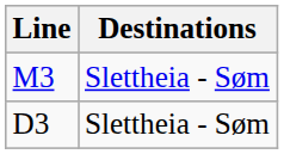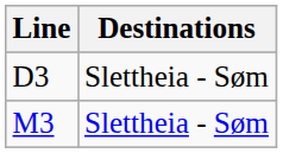 <table class="wikitable">
 <tr>
 <th>Line</th>
 <th>Destinations</th>
 </tr>
 <tr>
+<td>D3</td>
+<td>Slettheia - Søm</td>
+</tr>
+<tr>
 <td><a href='#'>M3</a></td>
 <td><a href='#'>Slettheia</a> - <a href='#'>Søm</a></td>
 </tr>
-<tr>
-<td>D3</td>
-<td>Slettheia - Søm</td>
-</tr>
 </table>
